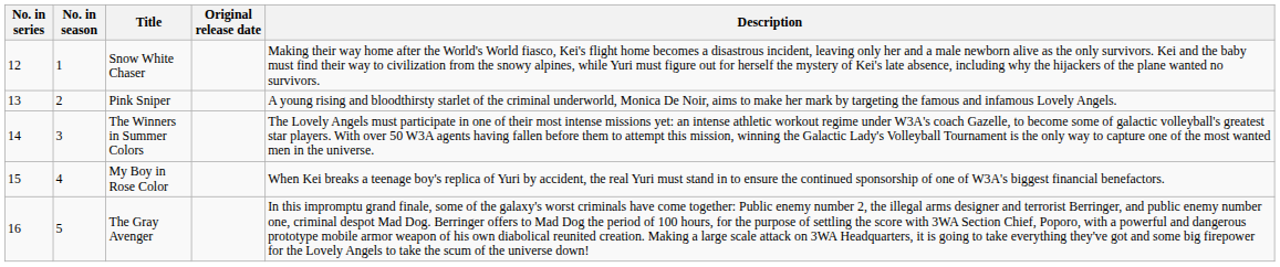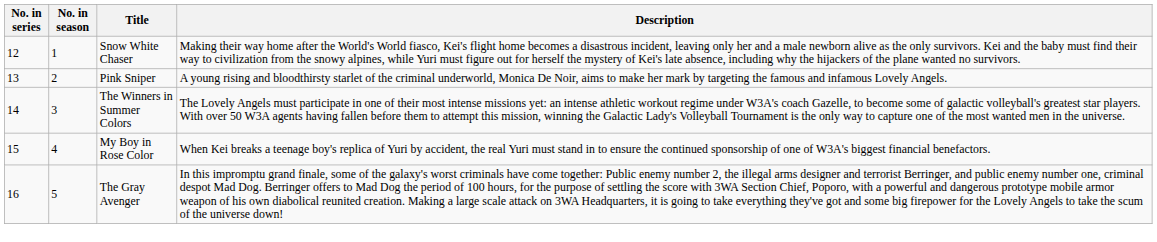 <table class="wikitable" width="98%">
 <tr>
 <th>No. in series</th>
 <th>No. in season</th>
 <th>Title</th>
-<th>Original release date</th>
 <th>Description</th>
 </tr>
 <tr>
 <td>12</td>
 <td>1</td>
 <td>Snow White Chaser</td>
-<td></td>
 <td>Making their way home after the World's World fiasco, Kei's flight home becomes a disastrous incident, leaving only her and a male newborn alive as the only survivors. Kei and the baby must find their way to civilization from the snowy alpines, while Yuri must figure out for herself the mystery of Kei's late absence, including why the hijackers of the plane wanted no survivors.</td>
 </tr>
 <tr>
 <td>13</td>
 <td>2</td>
 <td>Pink Sniper</td>
-<td></td>
 <td>A young rising and bloodthirsty starlet of the criminal underworld, Monica De Noir, aims to make her mark by targeting the famous and infamous Lovely Angels.</td>
 </tr>
 <tr>
 <td>14</td>
 <td>3</td>
 <td>The Winners in Summer Colors</td>
-<td></td>
 <td>The Lovely Angels must participate in one of their most intense missions yet: an intense athletic workout regime under W3A's coach Gazelle, to become some of galactic volleyball's greatest star players. With over 50 W3A agents having fallen before them to attempt this mission, winning the Galactic Lady's Volleyball Tournament is the only way to capture one of the most wanted men in the universe.</td>
 </tr>
 <tr>
 <td>15</td>
 <td>4</td>
 <td>My Boy in Rose Color</td>
-<td></td>
 <td>When Kei breaks a teenage boy's replica of Yuri by accident, the real Yuri must stand in to ensure the continued sponsorship of one of W3A's biggest financial benefactors.</td>
 </tr>
 <tr>
 <td>16</td>
 <td>5</td>
 <td>The Gray Avenger</td>
-<td></td>
 <td>In this impromptu grand finale, some of the galaxy's worst criminals have come together: Public enemy number 2, the illegal arms designer and terrorist Berringer, and public enemy number one, criminal despot Mad Dog. Berringer offers to Mad Dog the period of 100 hours, for the purpose of settling the score with 3WA Section Chief, Poporo, with a powerful and dangerous prototype mobile armor weapon of his own diabolical reunited creation. Making a large scale attack on 3WA Headquarters, it is going to take everything they've got and some big firepower for the Lovely Angels to take the scum of the universe down!</td>
 </tr>
 </table>
